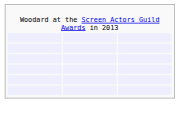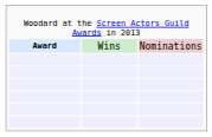 <table class="infobox" style="width: 25em; text-align: left; font-size: 70%; vertical-align: middle;">
 <tr>
 <td colspan="3" style="text-align:center;"><br>Woodard at the <a href='#'>Screen Actors Guild Awards</a> in 2013</td>
+</tr>
+<tr bgcolor=#D9E8FF style="text-align:center;">
+<th style="vertical-align: middle;">Award</th>
+<td style="background:#cceecc; font-size:8pt;" width="60px">Wins</td>
+<td style="background:#eecccc; font-size:8pt;" width="60px">Nominations</td>
 </tr>
 <tr bgcolor=#eeeeff>
 <td align="center"><br></td>
 <td></td>
 <td></td>
 </tr>
 <tr bgcolor=#eeeeff>
 <td align="center"><br></td>
 <td></td>
 <td></td>
 </tr>
 <tr bgcolor=#eeeeff>
 <td align="center"><br></td>
 <td></td>
 <td></td>
 </tr>
 <tr bgcolor=#eeeeff>
 <td align="center"><br></td>
 <td></td>
 <td></td>
 </tr>
 <tr bgcolor=#eeeeff>
 <td align="center"><br></td>
 <td></td>
 <td></td>
 </tr>
 <tr bgcolor=#eeeeff>
 <td align="center"><br></td>
 <td></td>
 <td></td>
 </tr>
 </table>
